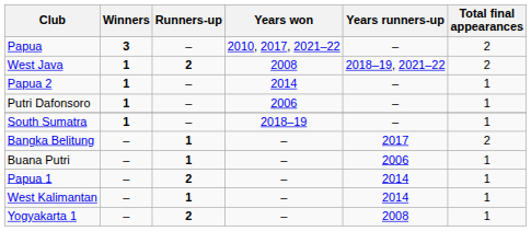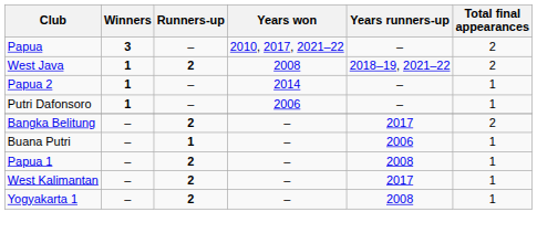 <table class="wikitable sortable" style="text-align: center;">
 <tr>
 <th>Club</th>
 <th>Winners</th>
 <th>Runners-up</th>
 <th>Years won</th>
 <th>Years runners-up</th>
 <th scope="col">Total final<br>appearances</th>
 </tr>
 <tr>
 <td align=left><a href='#'>Papua</a></td>
 <td><strong>3</strong></td>
 <td>–</td>
 <td><a href='#'>2010</a>, <a href='#'>2017</a>, <a href='#'>2021–22</a></td>
 <td>–</td>
 <td>2</td>
 </tr>
 <tr>
 <td align=left><a href='#'>West Java</a></td>
 <td><strong>1</strong></td>
 <td><strong>2</strong></td>
 <td><a href='#'>2008</a></td>
 <td><a href='#'>2018–19</a>, <a href='#'>2021–22</a></td>
 <td>2</td>
 </tr>
 <tr>
 <td align=left><a href='#'>Papua 2</a></td>
 <td><strong>1</strong></td>
 <td>–</td>
 <td><a href='#'>2014</a></td>
 <td>–</td>
 <td>1</td>
 </tr>
 <tr>
 <td align=left>Putri Dafonsoro</td>
 <td><strong>1</strong></td>
 <td>–</td>
 <td><a href='#'>2006</a></td>
 <td>–</td>
 <td>1</td>
 </tr>
 <tr>
 </tr>
 <tr>
-<td align=left><a href='#'>South Sumatra</a></td>
-<td><strong>1</strong></td>
-<td>–</td>
-<td><a href='#'>2018–19</a></td>
-<td>–</td>
-<td>1</td>
-</tr>
-<tr>
 <td align=left><a href='#'>Bangka Belitung</a></td>
 <td>–</td>
-<td><strong>1</strong></td>
+<td><strong>2</strong></td>
 <td>–</td>
 <td><a href='#'>2017</a></td>
 <td>2</td>
 </tr>
 <tr>
 <td align=left>Buana Putri</td>
 <td>–</td>
 <td><strong>1</strong></td>
 <td>–</td>
 <td><a href='#'>2006</a></td>
 <td>1</td>
 </tr>
 <tr>
 <td align=left><a href='#'>Papua 1</a></td>
 <td>–</td>
 <td><strong>2</strong></td>
 <td>–</td>
-<td><a href='#'>2014</a></td>
+<td><a href='#'>2008</a></td>
 <td>1</td>
 </tr>
 <tr>
 <td align=left><a href='#'>West Kalimantan</a></td>
 <td>–</td>
-<td><strong>1</strong></td>
+<td><strong>2</strong></td>
 <td>–</td>
-<td><a href='#'>2014</a></td>
+<td><a href='#'>2017</a></td>
 <td>1</td>
 </tr>
 <tr>
 <td align=left><a href='#'>Yogyakarta 1</a></td>
 <td>–</td>
 <td><strong>2</strong></td>
 <td>–</td>
 <td><a href='#'>2008</a></td>
 <td>1</td>
 </tr>
 </table>
